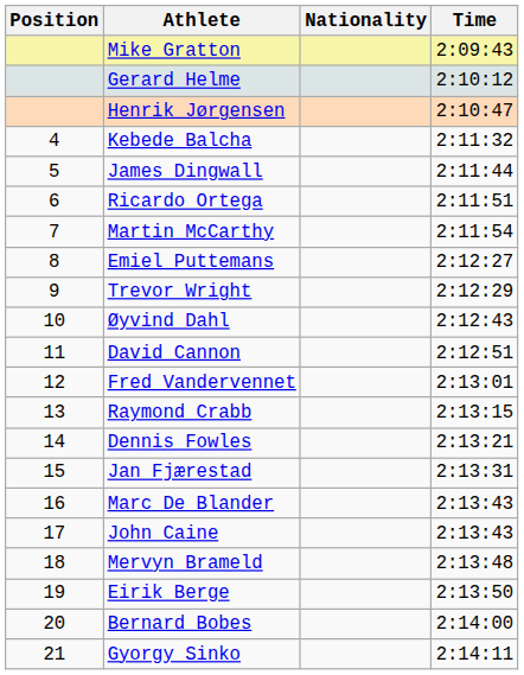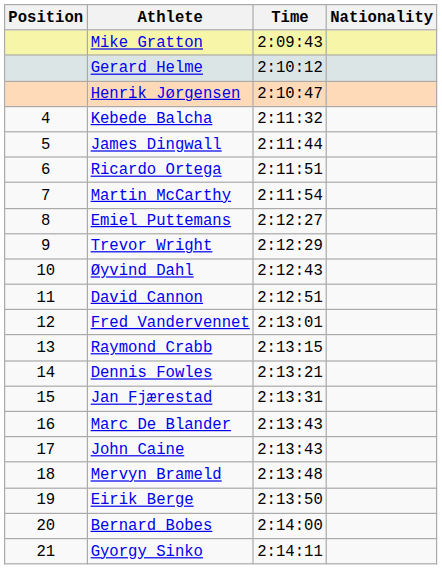 <table class="wikitable sortable">
 <tr>
 <th>Position</th>
 <th>Athlete</th>
+<th>Time</th>
 <th>Nationality</th>
-<th>Time</th>
 </tr>
 <tr bgcolor="#F7F6A8">
 <td align=center></td>
 <td><a href='#'>Mike Gratton</a></td>
+<td>2:09:43</td>
 <td></td>
-<td>2:09:43</td>
 </tr>
 <tr bgcolor="#DCE5E5">
 <td align=center></td>
 <td><a href='#'>Gerard Helme</a></td>
+<td>2:10:12</td>
 <td></td>
-<td>2:10:12</td>
 </tr>
 <tr bgcolor="#FFDAB9">
 <td align=center></td>
 <td><a href='#'>Henrik Jørgensen</a></td>
+<td>2:10:47</td>
 <td></td>
-<td>2:10:47</td>
 </tr>
 <tr>
 <td align=center>4</td>
 <td><a href='#'>Kebede Balcha</a></td>
+<td>2:11:32</td>
 <td></td>
-<td>2:11:32</td>
 </tr>
 <tr>
 <td align=center>5</td>
 <td><a href='#'>James Dingwall</a></td>
+<td>2:11:44</td>
 <td></td>
-<td>2:11:44</td>
 </tr>
 <tr>
 <td align=center>6</td>
 <td><a href='#'>Ricardo Ortega</a></td>
+<td>2:11:51</td>
 <td></td>
-<td>2:11:51</td>
 </tr>
 <tr>
 <td align=center>7</td>
 <td><a href='#'>Martin McCarthy</a></td>
+<td>2:11:54</td>
 <td></td>
-<td>2:11:54</td>
 </tr>
 <tr>
 <td align=center>8</td>
 <td><a href='#'>Emiel Puttemans</a></td>
+<td>2:12:27</td>
 <td></td>
-<td>2:12:27</td>
 </tr>
 <tr>
 <td align=center>9</td>
 <td><a href='#'>Trevor Wright</a></td>
+<td>2:12:29</td>
 <td></td>
-<td>2:12:29</td>
 </tr>
 <tr>
 <td align=center>10</td>
 <td><a href='#'>Øyvind Dahl</a></td>
+<td>2:12:43</td>
 <td></td>
-<td>2:12:43</td>
 </tr>
 <tr>
 <td align=center>11</td>
 <td><a href='#'>David Cannon</a></td>
+<td>2:12:51</td>
 <td></td>
-<td>2:12:51</td>
 </tr>
 <tr>
 <td align=center>12</td>
 <td><a href='#'>Fred Vandervennet</a></td>
+<td>2:13:01</td>
 <td></td>
-<td>2:13:01</td>
 </tr>
 <tr>
 <td align=center>13</td>
 <td><a href='#'>Raymond Crabb</a></td>
+<td>2:13:15</td>
 <td></td>
-<td>2:13:15</td>
 </tr>
 <tr>
 <td align=center>14</td>
 <td><a href='#'>Dennis Fowles</a></td>
+<td>2:13:21</td>
 <td></td>
-<td>2:13:21</td>
 </tr>
 <tr>
 <td align=center>15</td>
 <td><a href='#'>Jan Fjærestad</a></td>
+<td>2:13:31</td>
 <td></td>
-<td>2:13:31</td>
 </tr>
 <tr>
 <td align=center>16</td>
 <td><a href='#'>Marc De Blander</a></td>
+<td>2:13:43</td>
 <td></td>
-<td>2:13:43</td>
 </tr>
 <tr>
 <td align=center>17</td>
 <td><a href='#'>John Caine</a></td>
+<td>2:13:43</td>
 <td></td>
-<td>2:13:43</td>
 </tr>
 <tr>
 <td align=center>18</td>
 <td><a href='#'>Mervyn Brameld</a></td>
+<td>2:13:48</td>
 <td></td>
-<td>2:13:48</td>
 </tr>
 <tr>
 <td align=center>19</td>
 <td><a href='#'>Eirik Berge</a></td>
+<td>2:13:50</td>
 <td></td>
-<td>2:13:50</td>
 </tr>
 <tr>
 <td align=center>20</td>
 <td><a href='#'>Bernard Bobes</a></td>
+<td>2:14:00</td>
 <td></td>
-<td>2:14:00</td>
 </tr>
 <tr>
 <td align=center>21</td>
 <td><a href='#'>Gyorgy Sinko</a></td>
+<td>2:14:11</td>
 <td></td>
-<td>2:14:11</td>
 </tr>
 </table>
